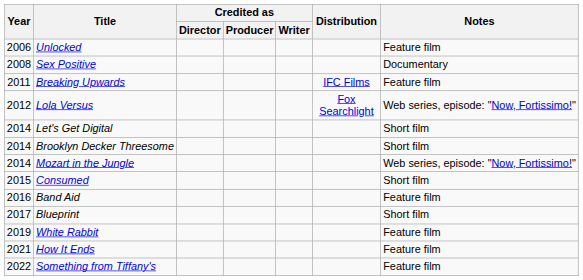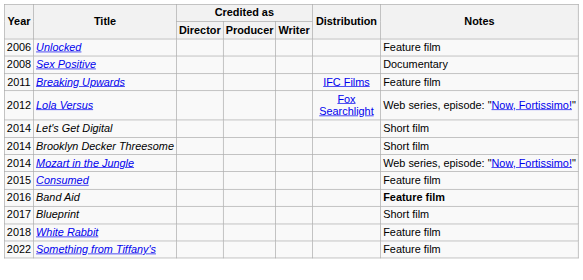 <table class="wikitable sortable" style="text-align:center;">
 <tr>
 <th rowspan="2">Year</th>
 <th rowspan="2">Title</th>
 <th colspan="3">Credited as</th>
 <th rowspan="2" style="text-align:center; width:70pt;">Distribution</th>
 <th rowspan="2" class="unsortable">Notes</th>
 </tr>
 <tr>
 <th>Director</th>
 <th>Producer</th>
 <th>Writer</th>
 </tr>
 <tr style="text-align:center;">
 <td>2006</td>
 <td style="text-align:left;"><em><a href='#'>Unlocked</a></em></td>
 <td></td>
 <td></td>
 <td></td>
 <td></td>
 <td style="text-align:left;">Feature film</td>
 </tr>
 <tr style="text-align:center;">
 <td>2008</td>
 <td style="text-align:left;"><em><a href='#'>Sex Positive</a></em></td>
 <td></td>
 <td></td>
 <td></td>
 <td></td>
 <td style="text-align:left;">Documentary</td>
 </tr>
 <tr style="text-align:center;">
 <td>2011</td>
 <td style="text-align:left;"><em><a href='#'>Breaking Upwards</a></em></td>
 <td></td>
 <td></td>
 <td></td>
 <td><a href='#'>IFC Films</a></td>
 <td style="text-align:left;">Feature film</td>
 </tr>
 <tr style="text-align:center;">
 <td>2012</td>
 <td style="text-align:left;"><em><a href='#'>Lola Versus</a></em></td>
 <td></td>
 <td></td>
 <td></td>
 <td><a href='#'>Fox Searchlight</a></td>
 <td style="text-align:left;">Web series, episode: "<a href='#'>Now, Fortissimo!</a>"</td>
 </tr>
 <tr style="text-align:center;">
 <td>2014</td>
 <td style="text-align:left;"><em>Let's Get Digital</em></td>
 <td></td>
 <td></td>
 <td></td>
 <td></td>
 <td style="text-align:left;">Short film</td>
 </tr>
 <tr style="text-align:center;">
 <td>2014</td>
 <td style="text-align:left;"><em>Brooklyn Decker Threesome</em></td>
 <td></td>
 <td></td>
 <td></td>
 <td></td>
 <td style="text-align:left;">Short film</td>
 </tr>
 <tr style="text-align:center;">
 <td>2014</td>
 <td style="text-align:left;"><em><a href='#'>Mozart in the Jungle</a></em></td>
 <td></td>
 <td></td>
 <td></td>
 <td></td>
 <td style="text-align:left;">Web series, episode: "<a href='#'>Now, Fortissimo!</a>"</td>
 </tr>
 <tr style="text-align:center;">
 <td>2015</td>
 <td style="text-align:left;"><em><a href='#'>Consumed</a></em></td>
 <td></td>
 <td></td>
 <td></td>
 <td></td>
-<td style="text-align:left;">Short film</td>
+<td style="text-align:left;">Feature film</td>
 </tr>
 <tr style="text-align:center;">
 <td>2016</td>
 <td style="text-align:left;"><em>Band Aid</em></td>
 <td></td>
 <td></td>
 <td></td>
 <td></td>
-<td style="text-align:left;">Feature film</td>
+<td style="text-align:left;"><strong>Feature film</strong></td>
 </tr>
 <tr style="text-align:center;">
 <td>2017</td>
 <td style="text-align:left;"><em>Blueprint</em></td>
 <td></td>
 <td></td>
 <td></td>
 <td></td>
 <td style="text-align:left;">Short film</td>
 </tr>
 <tr style="text-align:center;">
-<td>2019</td>
+<td>2018</td>
 <td style="text-align:left;"><em><a href='#'>White Rabbit</a></em> </td>
-<td></td>
-<td></td>
-<td></td>
-<td></td>
-<td style="text-align:left;">Feature film</td>
-</tr>
-<tr style="text-align:center;">
-<td>2021</td>
-<td style="text-align:left;"><em><a href='#'>How It Ends</a></em></td>
 <td></td>
 <td></td>
 <td></td>
 <td></td>
 <td style="text-align:left;">Feature film</td>
 </tr>
 <tr style="text-align:center;">
 <td>2022</td>
 <td style="text-align:left;"><em><a href='#'>Something from Tiffany's</a></em></td>
 <td></td>
 <td></td>
 <td></td>
 <td></td>
 <td style="text-align:left;">Feature film</td>
 </tr>
 </table>
